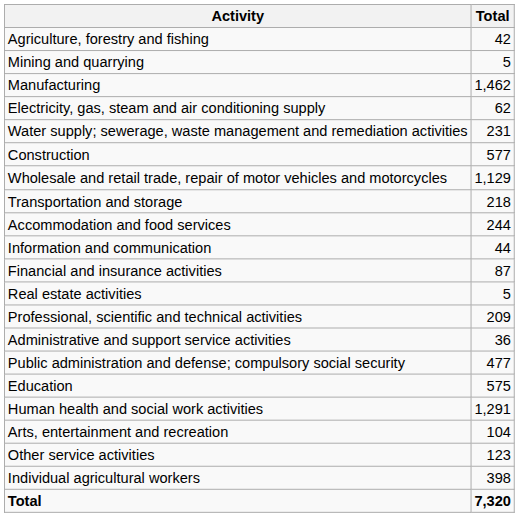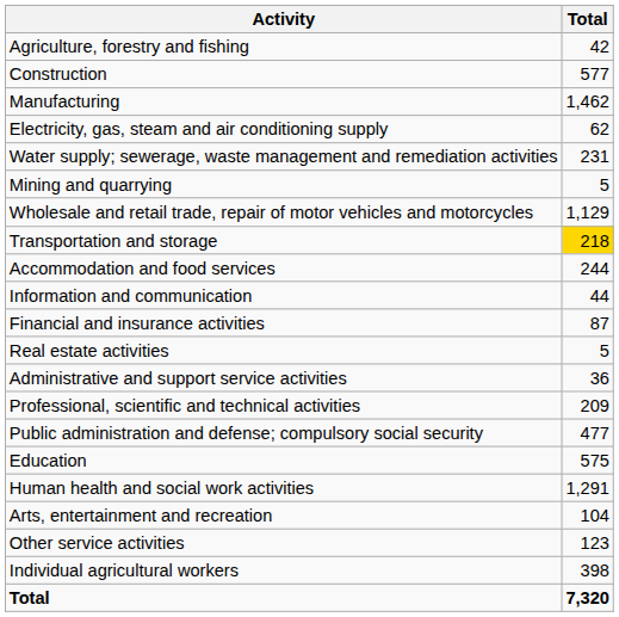 <table class="wikitable sortable" style="font-size:95%;">
 <tr>
 <th>Activity</th>
 <th>Total</th>
 </tr>
 <tr>
 <td>Agriculture, forestry and fishing</td>
 <td align="right">42</td>
 </tr>
 <tr>
-<td>Mining and quarrying</td>
-<td align="right">5</td>
+<td>Construction</td>
+<td align="right">577</td>
 </tr>
 <tr>
 <td>Manufacturing</td>
 <td align="right">1,462</td>
 </tr>
 <tr>
 <td>Electricity, gas, steam and air conditioning supply</td>
 <td align="right">62</td>
 </tr>
 <tr>
 <td>Water supply; sewerage, waste management and remediation activities</td>
 <td align="right">231</td>
 </tr>
 <tr>
-<td>Construction</td>
-<td align="right">577</td>
+<td>Mining and quarrying</td>
+<td align="right">5</td>
 </tr>
 <tr>
 <td>Wholesale and retail trade, repair of motor vehicles and motorcycles</td>
 <td align="right">1,129</td>
 </tr>
 <tr>
 <td>Transportation and storage</td>
-<td align="right">218</td>
+<td align="right" style="background: gold;">218</td>
 </tr>
 <tr>
 <td>Accommodation and food services</td>
 <td align="right">244</td>
 </tr>
 <tr>
 <td>Information and communication</td>
 <td align="right">44</td>
 </tr>
 <tr>
 <td>Financial and insurance activities</td>
 <td align="right">87</td>
 </tr>
 <tr>
 <td>Real estate activities</td>
 <td align="right">5</td>
 </tr>
 <tr>
+<td>Administrative and support service activities</td>
+<td align="right">36</td>
+</tr>
+<tr>
 <td>Professional, scientific and technical activities</td>
 <td align="right">209</td>
-</tr>
-<tr>
-<td>Administrative and support service activities</td>
-<td align="right">36</td>
 </tr>
 <tr>
 <td>Public administration and defense; compulsory social security</td>
 <td align="right">477</td>
 </tr>
 <tr>
 <td>Education</td>
 <td align="right">575</td>
 </tr>
 <tr>
 <td>Human health and social work activities</td>
 <td align="right">1,291</td>
 </tr>
 <tr>
 <td>Arts, entertainment and recreation</td>
 <td align="right">104</td>
 </tr>
 <tr>
 <td>Other service activities</td>
 <td align="right">123</td>
 </tr>
 <tr>
 <td>Individual agricultural workers</td>
 <td align="right">398</td>
 </tr>
 <tr class="sortbottom">
 <td><strong>Total</strong></td>
 <td align="right"><strong>7,320</strong></td>
 </tr>
 </table>
